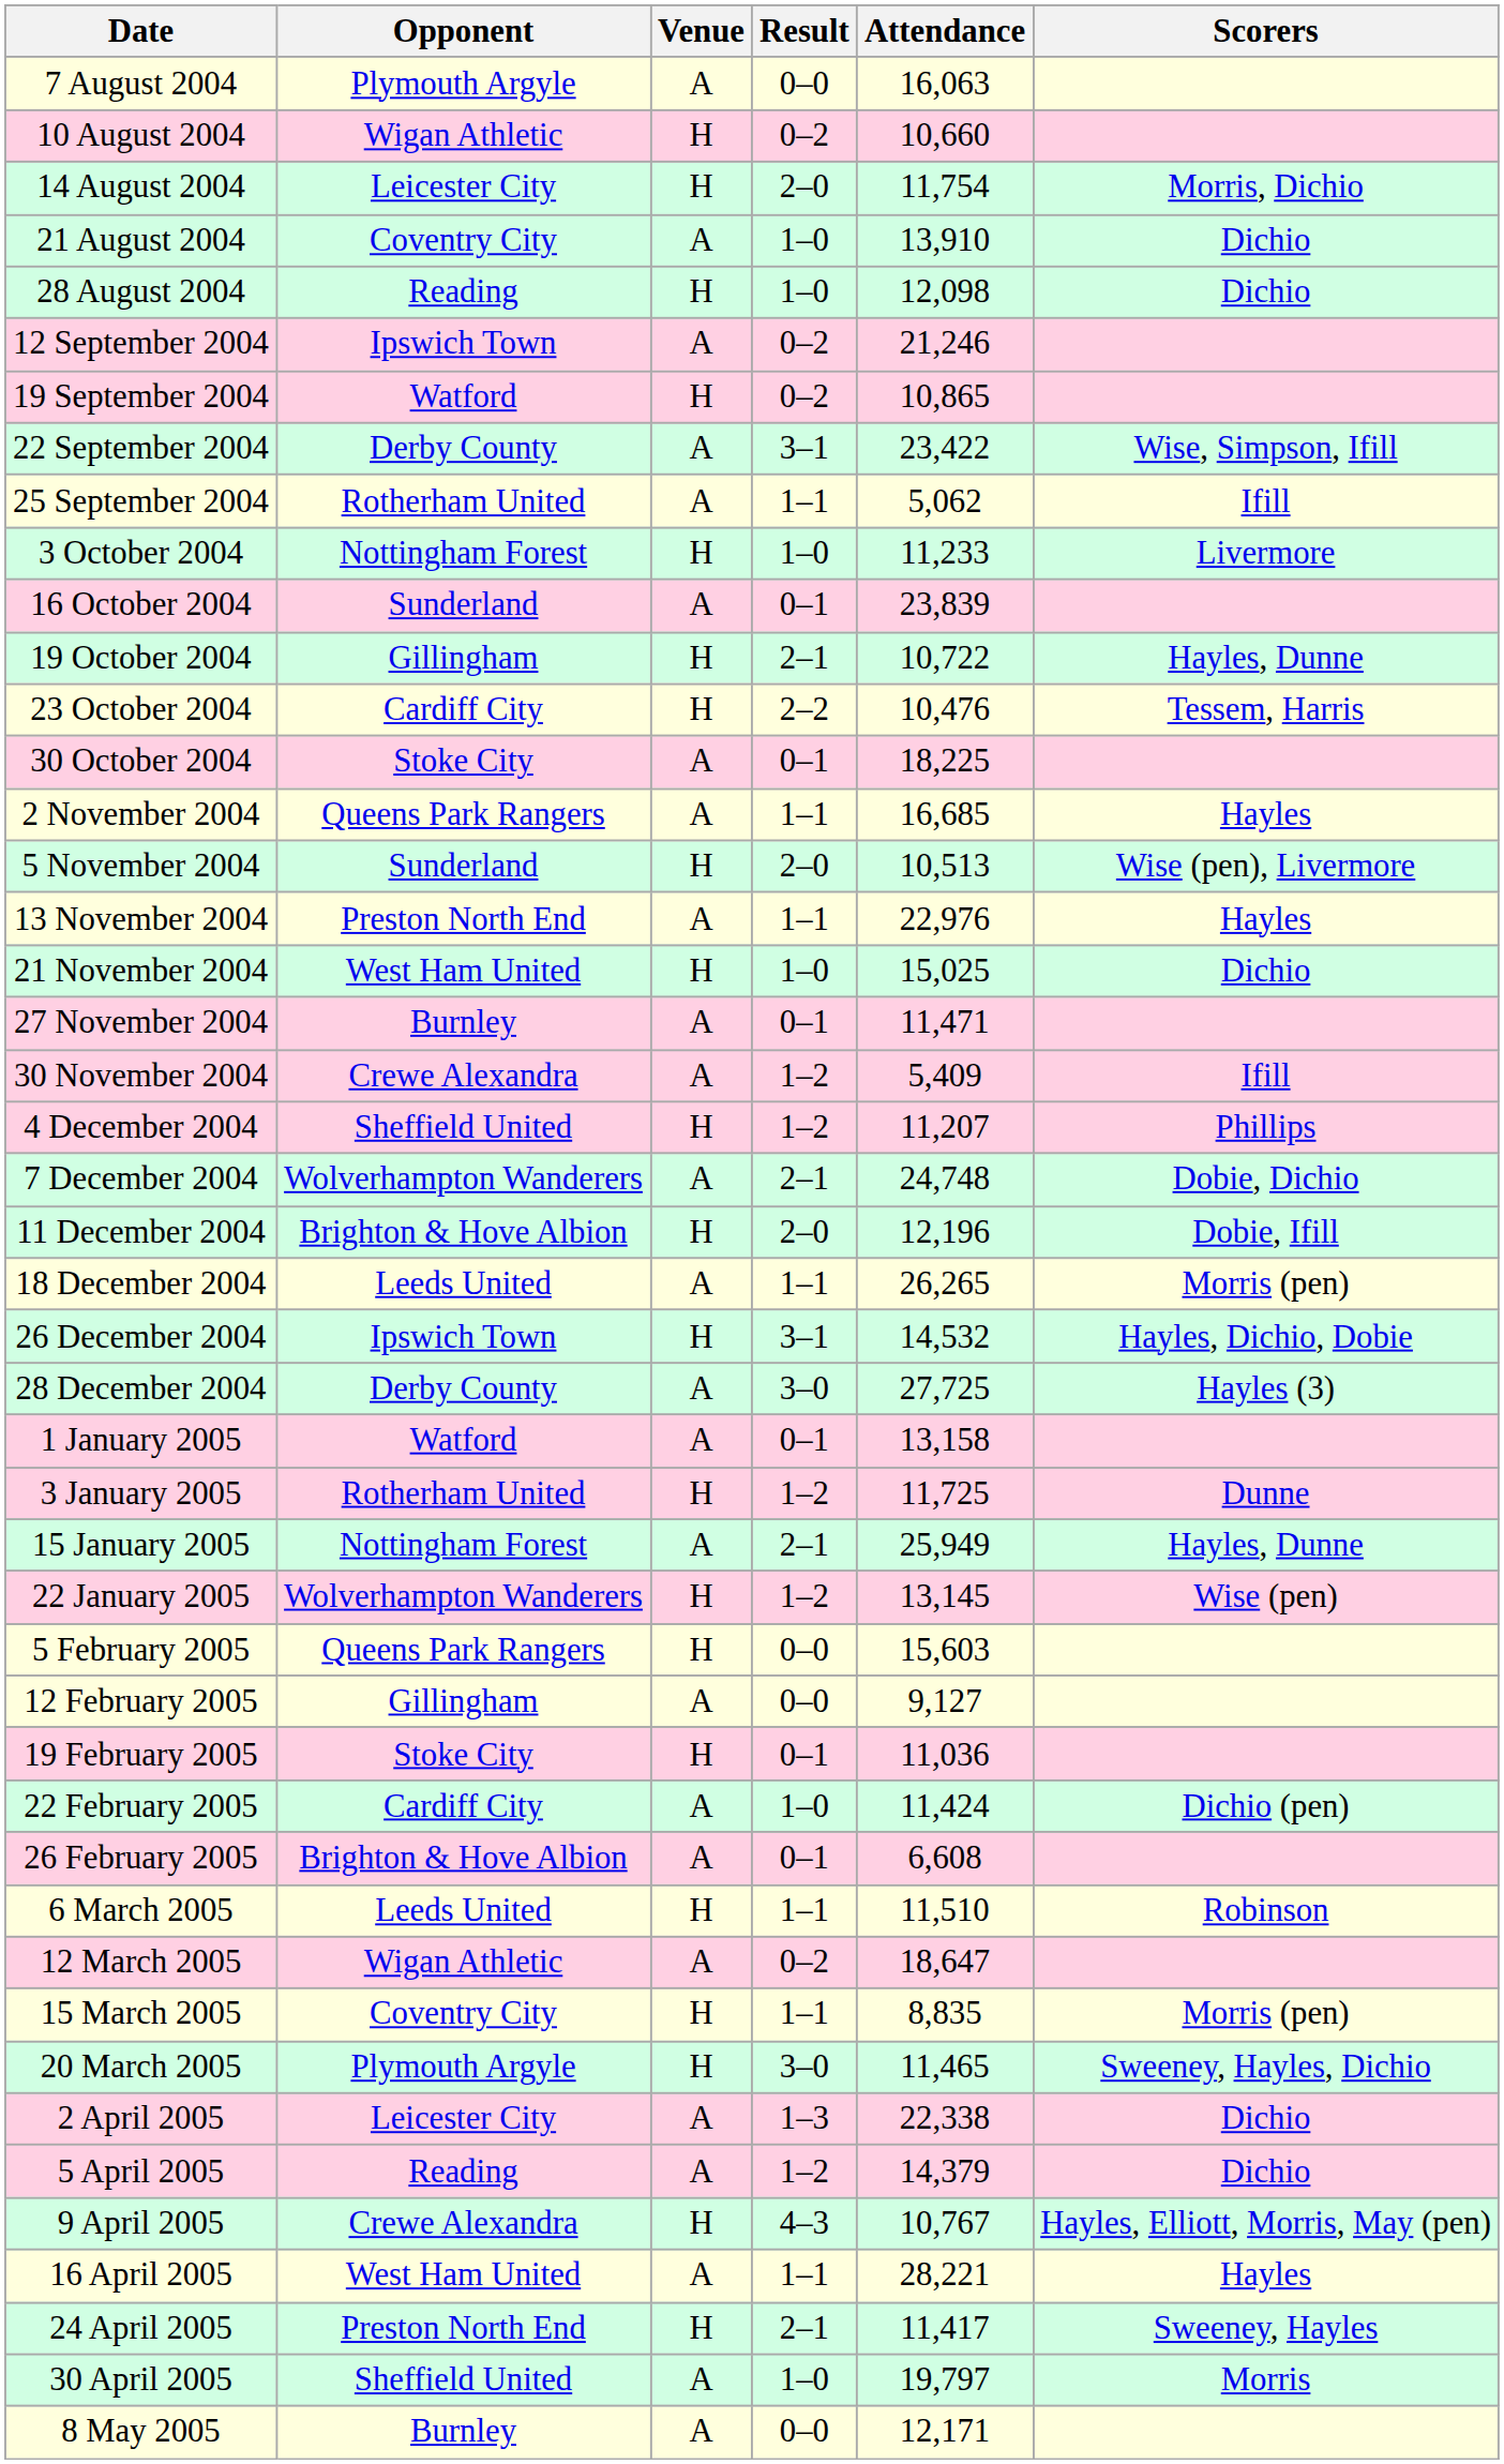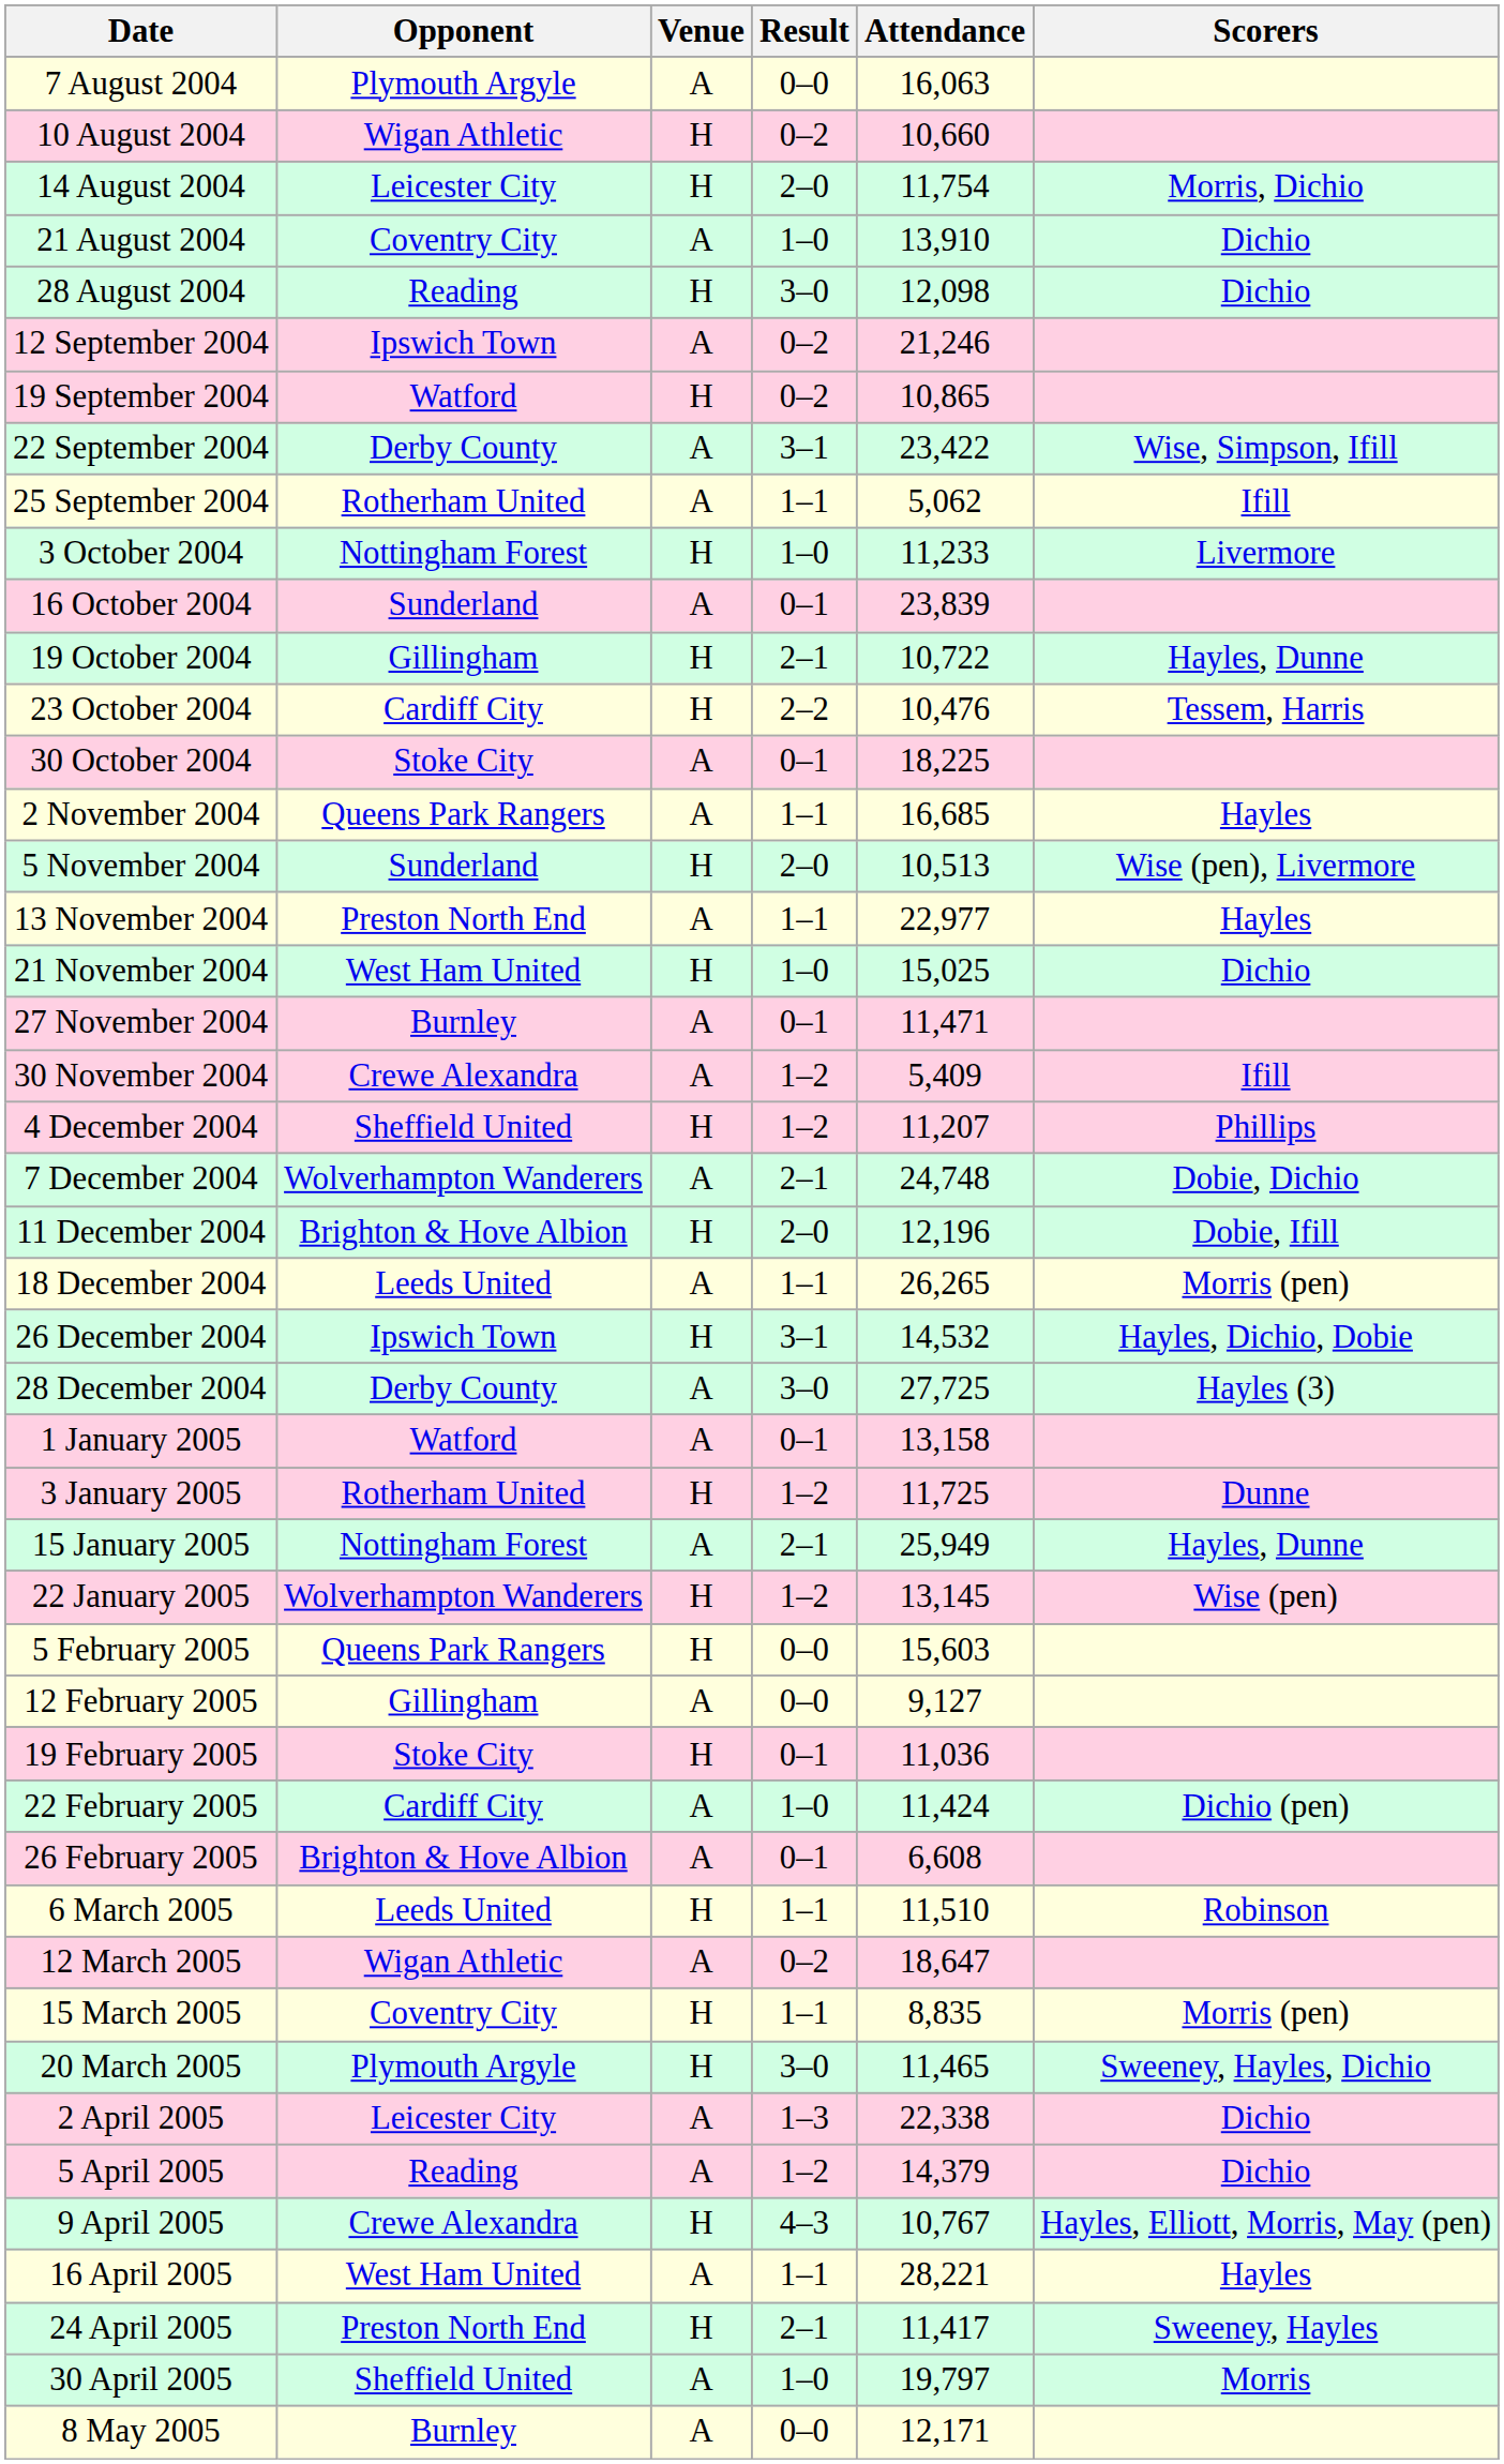 <table class="wikitable sortable" style="font-size:100%; text-align:center">
 <tr>
 <th>Date</th>
 <th>Opponent</th>
 <th>Venue</th>
 <th>Result</th>
 <th>Attendance</th>
 <th>Scorers</th>
 </tr>
 <tr style="background-color: #ffffdd;">
 <td>7 August 2004</td>
 <td><a href='#'>Plymouth Argyle</a></td>
 <td>A</td>
 <td>0–0</td>
 <td>16,063</td>
 <td></td>
 </tr>
 <tr style="background-color: #ffd0e3;">
 <td>10 August 2004</td>
 <td><a href='#'>Wigan Athletic</a></td>
 <td>H</td>
 <td>0–2</td>
 <td>10,660</td>
 <td></td>
 </tr>
 <tr style="background-color: #d0ffe3;">
 <td>14 August 2004</td>
 <td><a href='#'>Leicester City</a></td>
 <td>H</td>
 <td>2–0</td>
 <td>11,754</td>
 <td><a href='#'>Morris</a>, <a href='#'>Dichio</a></td>
 </tr>
 <tr style="background-color: #d0ffe3;">
 <td>21 August 2004</td>
 <td><a href='#'>Coventry City</a></td>
 <td>A</td>
 <td>1–0</td>
 <td>13,910</td>
 <td><a href='#'>Dichio</a></td>
 </tr>
 <tr style="background-color: #d0ffe3;">
 <td>28 August 2004</td>
 <td><a href='#'>Reading</a></td>
 <td>H</td>
-<td>1–0</td>
+<td>3–0</td>
 <td>12,098</td>
 <td><a href='#'>Dichio</a></td>
 </tr>
 <tr style="background-color: #ffd0e3;">
 <td>12 September 2004</td>
 <td><a href='#'>Ipswich Town</a></td>
 <td>A</td>
 <td>0–2</td>
 <td>21,246</td>
 <td></td>
 </tr>
 <tr style="background-color: #ffd0e3;">
 <td>19 September 2004</td>
 <td><a href='#'>Watford</a></td>
 <td>H</td>
 <td>0–2</td>
 <td>10,865</td>
 <td></td>
 </tr>
 <tr style="background-color: #d0ffe3;">
 <td>22 September 2004</td>
 <td><a href='#'>Derby County</a></td>
 <td>A</td>
 <td>3–1</td>
 <td>23,422</td>
 <td><a href='#'>Wise</a>, <a href='#'>Simpson</a>, <a href='#'>Ifill</a></td>
 </tr>
 <tr style="background-color: #ffffdd;">
 <td>25 September 2004</td>
 <td><a href='#'>Rotherham United</a></td>
 <td>A</td>
 <td>1–1</td>
 <td>5,062</td>
 <td><a href='#'>Ifill</a></td>
 </tr>
 <tr style="background-color: #d0ffe3;">
 <td>3 October 2004</td>
 <td><a href='#'>Nottingham Forest</a></td>
 <td>H</td>
 <td>1–0</td>
 <td>11,233</td>
 <td><a href='#'>Livermore</a></td>
 </tr>
 <tr style="background-color: #ffd0e3;">
 <td>16 October 2004</td>
 <td><a href='#'>Sunderland</a></td>
 <td>A</td>
 <td>0–1</td>
 <td>23,839</td>
 <td></td>
 </tr>
 <tr style="background-color: #d0ffe3;">
 <td>19 October 2004</td>
 <td><a href='#'>Gillingham</a></td>
 <td>H</td>
 <td>2–1</td>
 <td>10,722</td>
 <td><a href='#'>Hayles</a>, <a href='#'>Dunne</a></td>
 </tr>
 <tr style="background-color: #ffffdd;">
 <td>23 October 2004</td>
 <td><a href='#'>Cardiff City</a></td>
 <td>H</td>
 <td>2–2</td>
 <td>10,476</td>
 <td><a href='#'>Tessem</a>, <a href='#'>Harris</a></td>
 </tr>
 <tr style="background-color: #ffd0e3;">
 <td>30 October 2004</td>
 <td><a href='#'>Stoke City</a></td>
 <td>A</td>
 <td>0–1</td>
 <td>18,225</td>
 <td></td>
 </tr>
 <tr style="background-color: #ffffdd;">
 <td>2 November 2004</td>
 <td><a href='#'>Queens Park Rangers</a></td>
 <td>A</td>
 <td>1–1</td>
 <td>16,685</td>
 <td><a href='#'>Hayles</a></td>
 </tr>
 <tr style="background-color: #d0ffe3;">
 <td>5 November 2004</td>
 <td><a href='#'>Sunderland</a></td>
 <td>H</td>
 <td>2–0</td>
 <td>10,513</td>
 <td><a href='#'>Wise</a> (pen), <a href='#'>Livermore</a></td>
 </tr>
 <tr style="background-color: #ffffdd;">
 <td>13 November 2004</td>
 <td><a href='#'>Preston North End</a></td>
 <td>A</td>
 <td>1–1</td>
-<td>22,976</td>
+<td>22,977</td>
 <td><a href='#'>Hayles</a></td>
 </tr>
 <tr style="background-color: #d0ffe3;">
 <td>21 November 2004</td>
 <td><a href='#'>West Ham United</a></td>
 <td>H</td>
 <td>1–0</td>
 <td>15,025</td>
 <td><a href='#'>Dichio</a></td>
 </tr>
 <tr style="background-color: #ffd0e3;">
 <td>27 November 2004</td>
 <td><a href='#'>Burnley</a></td>
 <td>A</td>
 <td>0–1</td>
 <td>11,471</td>
 <td></td>
 </tr>
 <tr style="background-color: #ffd0e3;">
 <td>30 November 2004</td>
 <td><a href='#'>Crewe Alexandra</a></td>
 <td>A</td>
 <td>1–2</td>
 <td>5,409</td>
 <td><a href='#'>Ifill</a></td>
 </tr>
 <tr style="background-color: #ffd0e3;">
 <td>4 December 2004</td>
 <td><a href='#'>Sheffield United</a></td>
 <td>H</td>
 <td>1–2</td>
 <td>11,207</td>
 <td><a href='#'>Phillips</a></td>
 </tr>
 <tr style="background-color: #d0ffe3;">
 <td>7 December 2004</td>
 <td><a href='#'>Wolverhampton Wanderers</a></td>
 <td>A</td>
 <td>2–1</td>
 <td>24,748</td>
 <td><a href='#'>Dobie</a>, <a href='#'>Dichio</a></td>
 </tr>
 <tr style="background-color: #d0ffe3;">
 <td>11 December 2004</td>
 <td><a href='#'>Brighton & Hove Albion</a></td>
 <td>H</td>
 <td>2–0</td>
 <td>12,196</td>
 <td><a href='#'>Dobie</a>, <a href='#'>Ifill</a></td>
 </tr>
 <tr style="background-color: #ffffdd;">
 <td>18 December 2004</td>
 <td><a href='#'>Leeds United</a></td>
 <td>A</td>
 <td>1–1</td>
 <td>26,265</td>
 <td><a href='#'>Morris</a> (pen)</td>
 </tr>
 <tr style="background-color: #d0ffe3;">
 <td>26 December 2004</td>
 <td><a href='#'>Ipswich Town</a></td>
 <td>H</td>
 <td>3–1</td>
 <td>14,532</td>
 <td><a href='#'>Hayles</a>, <a href='#'>Dichio</a>, <a href='#'>Dobie</a></td>
 </tr>
 <tr style="background-color: #d0ffe3;">
 <td>28 December 2004</td>
 <td><a href='#'>Derby County</a></td>
 <td>A</td>
 <td>3–0</td>
 <td>27,725</td>
 <td><a href='#'>Hayles</a> (3)</td>
 </tr>
 <tr style="background-color: #ffd0e3;">
 <td>1 January 2005</td>
 <td><a href='#'>Watford</a></td>
 <td>A</td>
 <td>0–1</td>
 <td>13,158</td>
 <td></td>
 </tr>
 <tr style="background-color: #ffd0e3;">
 <td>3 January 2005</td>
 <td><a href='#'>Rotherham United</a></td>
 <td>H</td>
 <td>1–2</td>
 <td>11,725</td>
 <td><a href='#'>Dunne</a></td>
 </tr>
 <tr style="background-color: #d0ffe3;">
 <td>15 January 2005</td>
 <td><a href='#'>Nottingham Forest</a></td>
 <td>A</td>
 <td>2–1</td>
 <td>25,949</td>
 <td><a href='#'>Hayles</a>, <a href='#'>Dunne</a></td>
 </tr>
 <tr style="background-color: #ffd0e3;">
 <td>22 January 2005</td>
 <td><a href='#'>Wolverhampton Wanderers</a></td>
 <td>H</td>
 <td>1–2</td>
 <td>13,145</td>
 <td><a href='#'>Wise</a> (pen)</td>
 </tr>
 <tr style="background-color: #ffffdd;">
 <td>5 February 2005</td>
 <td><a href='#'>Queens Park Rangers</a></td>
 <td>H</td>
 <td>0–0</td>
 <td>15,603</td>
 <td></td>
 </tr>
 <tr style="background-color: #ffffdd;">
 <td>12 February 2005</td>
 <td><a href='#'>Gillingham</a></td>
 <td>A</td>
 <td>0–0</td>
 <td>9,127</td>
 <td></td>
 </tr>
 <tr style="background-color: #ffd0e3;">
 <td>19 February 2005</td>
 <td><a href='#'>Stoke City</a></td>
 <td>H</td>
 <td>0–1</td>
 <td>11,036</td>
 <td></td>
 </tr>
 <tr style="background-color: #d0ffe3;">
 <td>22 February 2005</td>
 <td><a href='#'>Cardiff City</a></td>
 <td>A</td>
 <td>1–0</td>
 <td>11,424</td>
 <td><a href='#'>Dichio</a> (pen)</td>
 </tr>
 <tr style="background-color: #ffd0e3;">
 <td>26 February 2005</td>
 <td><a href='#'>Brighton & Hove Albion</a></td>
 <td>A</td>
 <td>0–1</td>
 <td>6,608</td>
 <td></td>
 </tr>
 <tr style="background-color: #ffffdd;">
 <td>6 March 2005</td>
 <td><a href='#'>Leeds United</a></td>
 <td>H</td>
 <td>1–1</td>
 <td>11,510</td>
 <td><a href='#'>Robinson</a></td>
 </tr>
 <tr style="background-color: #ffd0e3;">
 <td>12 March 2005</td>
 <td><a href='#'>Wigan Athletic</a></td>
 <td>A</td>
 <td>0–2</td>
 <td>18,647</td>
 <td></td>
 </tr>
 <tr style="background-color: #ffffdd;">
 <td>15 March 2005</td>
 <td><a href='#'>Coventry City</a></td>
 <td>H</td>
 <td>1–1</td>
 <td>8,835</td>
 <td><a href='#'>Morris</a> (pen)</td>
 </tr>
 <tr style="background-color: #d0ffe3;">
 <td>20 March 2005</td>
 <td><a href='#'>Plymouth Argyle</a></td>
 <td>H</td>
 <td>3–0</td>
 <td>11,465</td>
 <td><a href='#'>Sweeney</a>, <a href='#'>Hayles</a>, <a href='#'>Dichio</a></td>
 </tr>
 <tr style="background-color: #ffd0e3;">
 <td>2 April 2005</td>
 <td><a href='#'>Leicester City</a></td>
 <td>A</td>
 <td>1–3</td>
 <td>22,338</td>
 <td><a href='#'>Dichio</a></td>
 </tr>
 <tr style="background-color: #ffd0e3;">
 <td>5 April 2005</td>
 <td><a href='#'>Reading</a></td>
 <td>A</td>
 <td>1–2</td>
 <td>14,379</td>
 <td><a href='#'>Dichio</a></td>
 </tr>
 <tr style="background-color: #d0ffe3;">
 <td>9 April 2005</td>
 <td><a href='#'>Crewe Alexandra</a></td>
 <td>H</td>
 <td>4–3</td>
 <td>10,767</td>
 <td><a href='#'>Hayles</a>, <a href='#'>Elliott</a>, <a href='#'>Morris</a>, <a href='#'>May</a> (pen)</td>
 </tr>
 <tr style="background-color: #ffffdd;">
 <td>16 April 2005</td>
 <td><a href='#'>West Ham United</a></td>
 <td>A</td>
 <td>1–1</td>
 <td>28,221</td>
 <td><a href='#'>Hayles</a></td>
 </tr>
 <tr style="background-color: #d0ffe3;">
 <td>24 April 2005</td>
 <td><a href='#'>Preston North End</a></td>
 <td>H</td>
 <td>2–1</td>
 <td>11,417</td>
 <td><a href='#'>Sweeney</a>, <a href='#'>Hayles</a></td>
 </tr>
 <tr style="background-color: #d0ffe3;">
 <td>30 April 2005</td>
 <td><a href='#'>Sheffield United</a></td>
 <td>A</td>
 <td>1–0</td>
 <td>19,797</td>
 <td><a href='#'>Morris</a></td>
 </tr>
 <tr style="background-color: #ffffdd;">
 <td>8 May 2005</td>
 <td><a href='#'>Burnley</a></td>
 <td>A</td>
 <td>0–0</td>
 <td>12,171</td>
 <td></td>
 </tr>
 </table>
